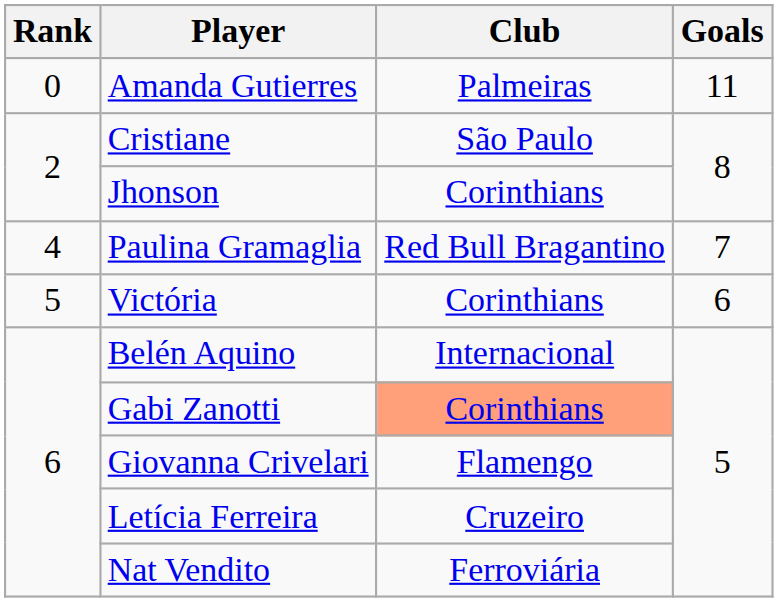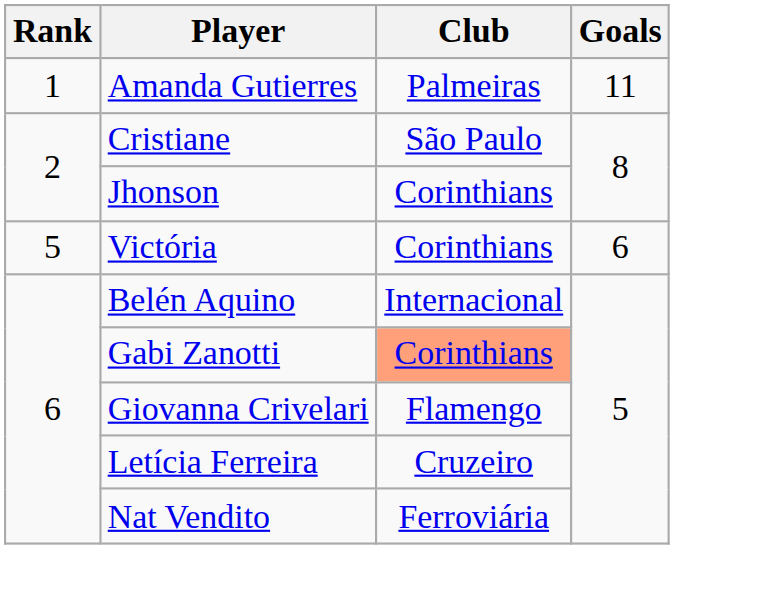 <table class="wikitable" style="text-align:center">
 <tr>
 <th>Rank</th>
 <th>Player</th>
 <th>Club</th>
 <th>Goals</th>
 </tr>
 <tr>
-<td>0</td>
+<td>1</td>
 <td align=left> <a href='#'>Amanda Gutierres</a></td>
 <td><a href='#'>Palmeiras</a></td>
 <td>11</td>
 </tr>
 <tr>
 <td rowspan=2>2</td>
 <td align=left> <a href='#'>Cristiane</a></td>
 <td><a href='#'>São Paulo</a></td>
 <td rowspan=2>8</td>
 </tr>
 <tr>
 <td align=left> <a href='#'>Jhonson</a></td>
 <td><a href='#'>Corinthians</a></td>
-</tr>
-<tr>
-<td>4</td>
-<td align=left> <a href='#'>Paulina Gramaglia</a></td>
-<td><a href='#'>Red Bull Bragantino</a></td>
-<td>7</td>
 </tr>
 <tr>
 <td>5</td>
 <td align=left> <a href='#'>Victória</a></td>
 <td><a href='#'>Corinthians</a></td>
 <td>6</td>
 </tr>
 <tr>
 <td rowspan=5>6</td>
 <td align=left> <a href='#'>Belén Aquino</a></td>
 <td><a href='#'>Internacional</a></td>
 <td rowspan=5>5</td>
 </tr>
 <tr>
 <td align=left> <a href='#'>Gabi Zanotti</a></td>
 <td style="background: lightsalmon;"><a href='#'>Corinthians</a></td>
 </tr>
 <tr>
 <td align=left> <a href='#'>Giovanna Crivelari</a></td>
 <td><a href='#'>Flamengo</a></td>
 </tr>
 <tr>
 <td align=left> <a href='#'>Letícia Ferreira</a></td>
 <td><a href='#'>Cruzeiro</a></td>
 </tr>
 <tr>
 <td align=left> <a href='#'>Nat Vendito</a></td>
 <td><a href='#'>Ferroviária</a><br></td>
 </tr>
 </table>
